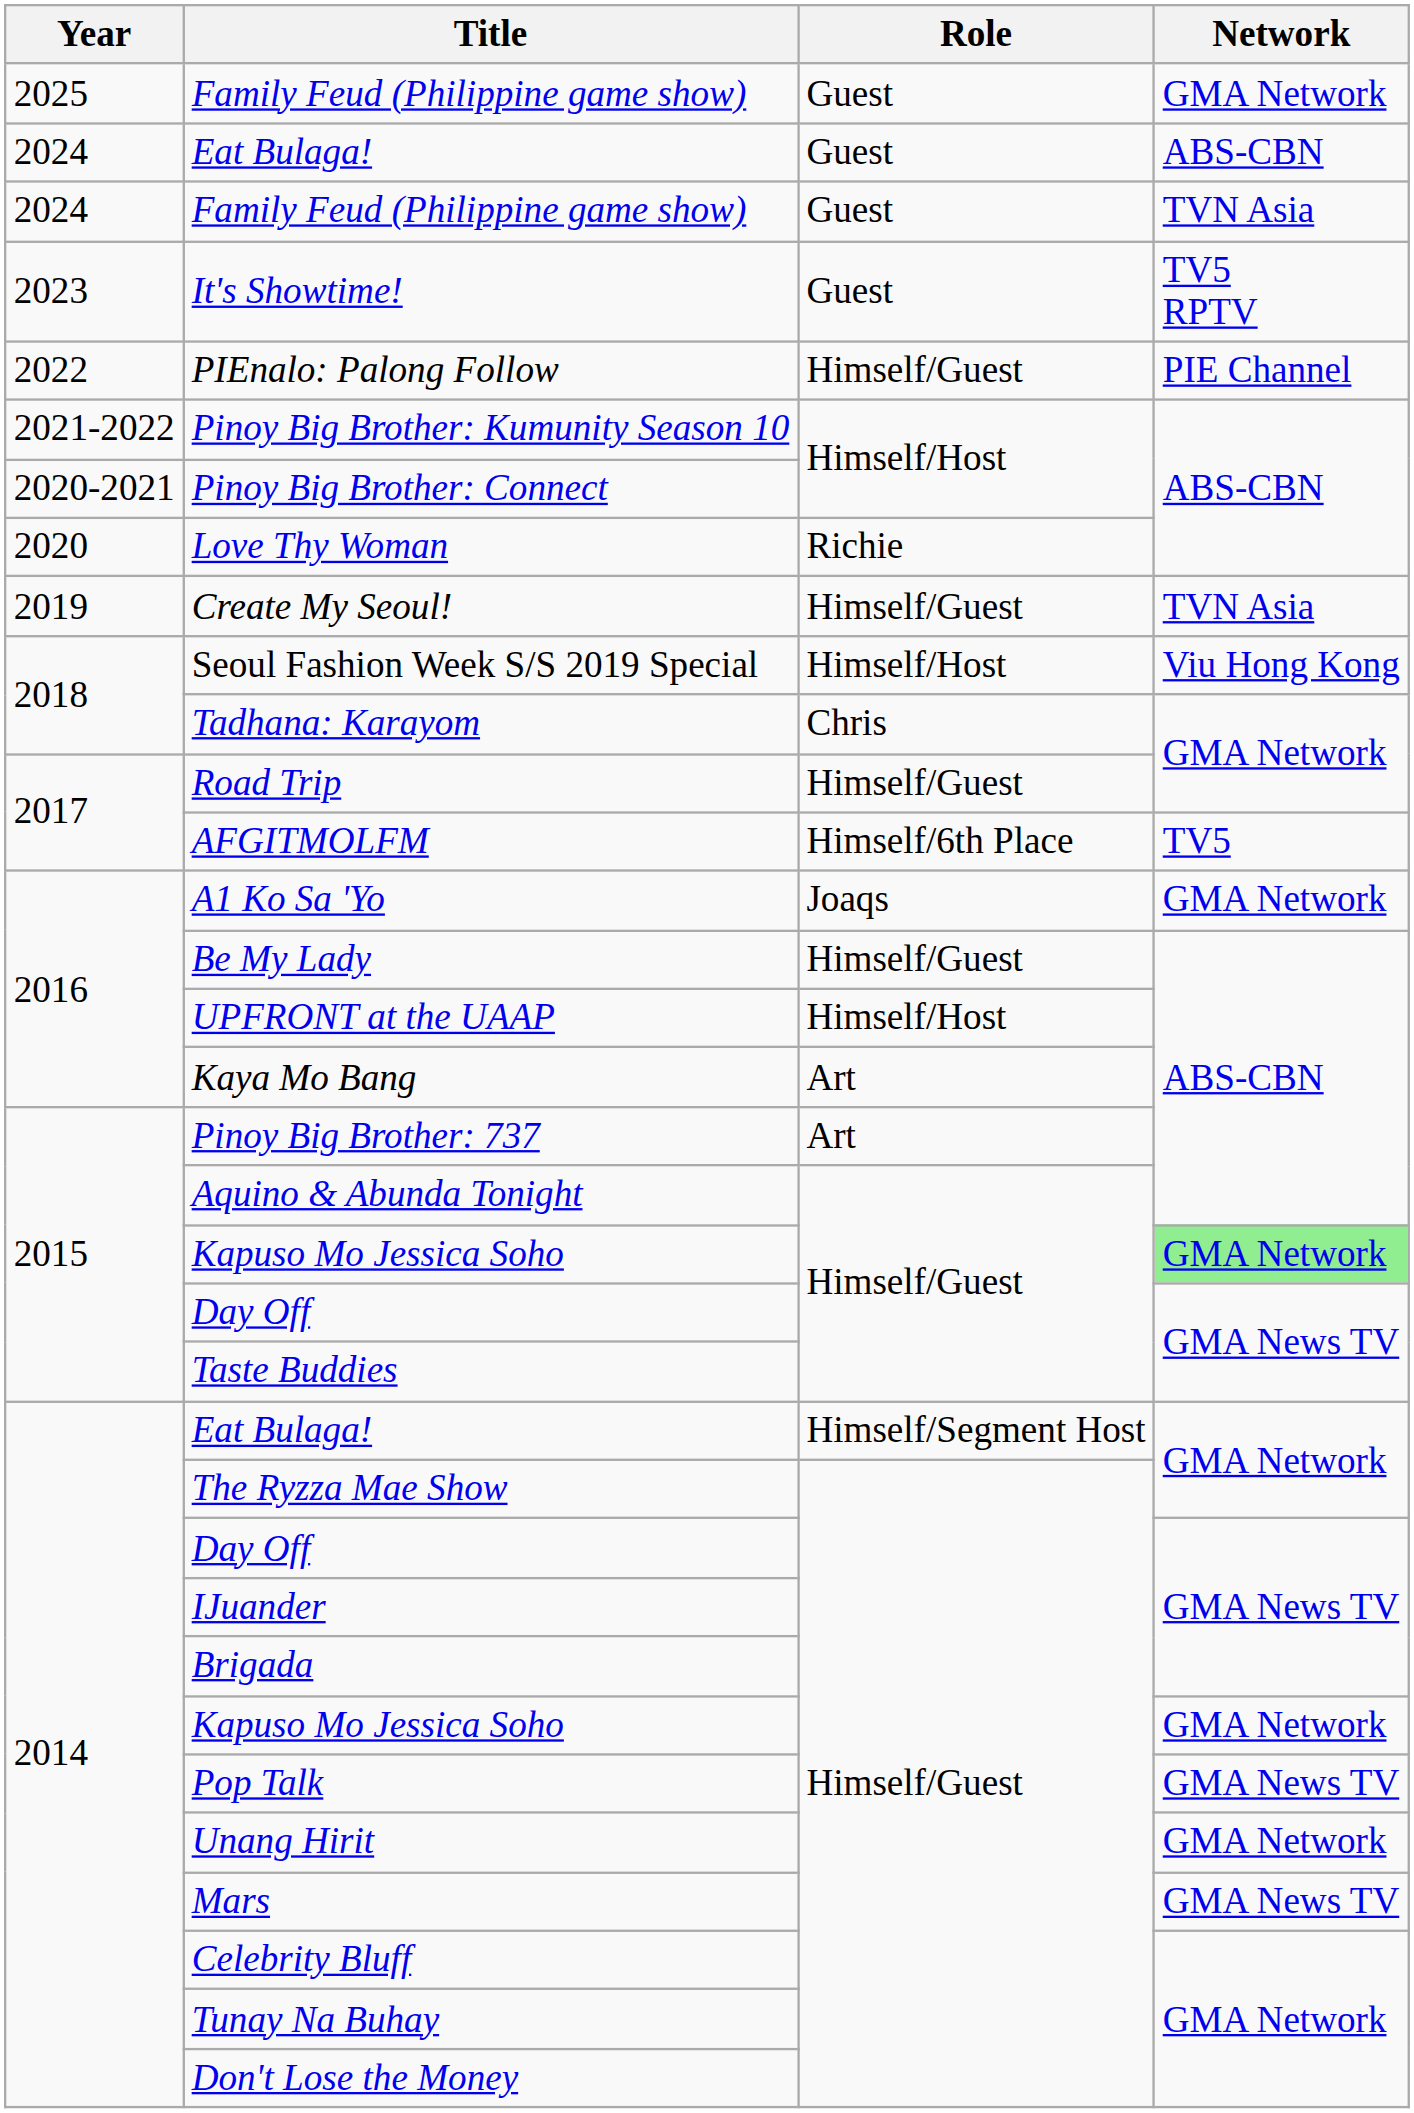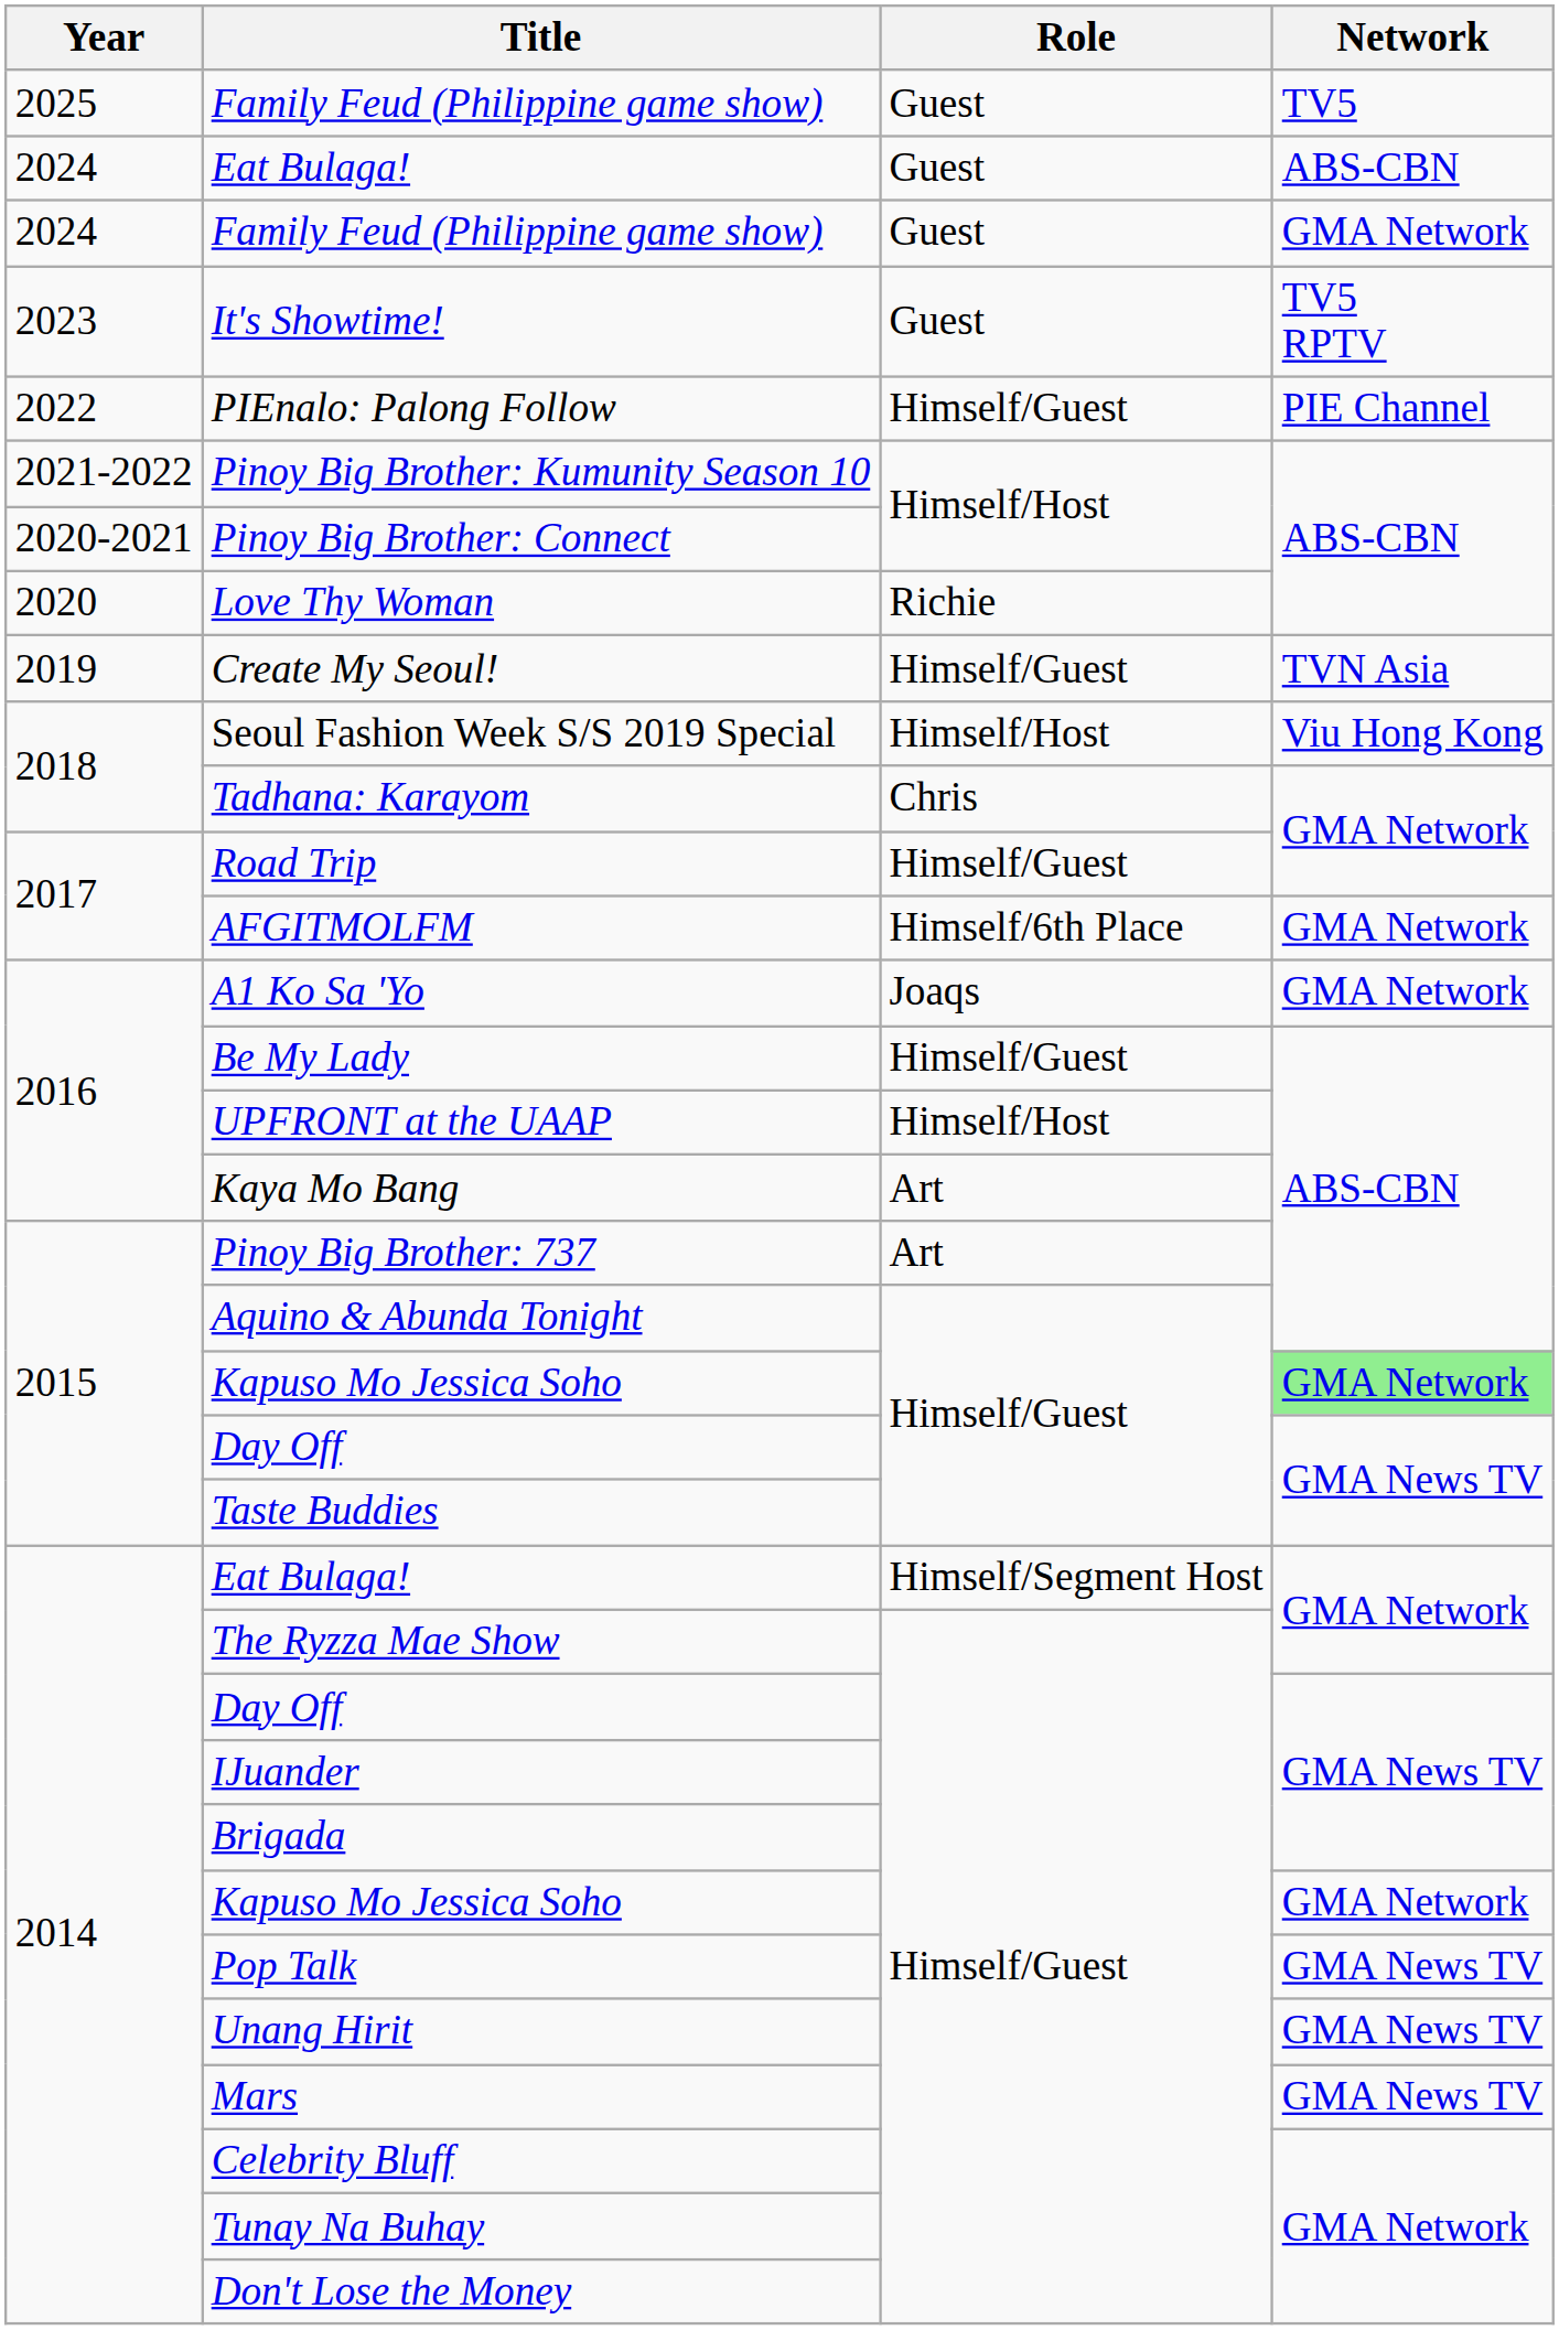 <table class="wikitable">
 <tr>
 <th>Year</th>
 <th>Title</th>
 <th>Role</th>
 <th>Network</th>
 </tr>
 <tr>
 <td>2025</td>
 <td><em><a href='#'>Family Feud (Philippine game show)</a></em></td>
 <td>Guest</td>
-<td><a href='#'>GMA Network</a></td>
+<td><a href='#'>TV5</a></td>
 </tr>
 <tr>
 <td>2024</td>
 <td><em><a href='#'>Eat Bulaga!</a></em></td>
 <td>Guest</td>
 <td><a href='#'>ABS-CBN</a></td>
 </tr>
 <tr>
 <td>2024</td>
 <td><em><a href='#'>Family Feud (Philippine game show)</a></em></td>
 <td>Guest</td>
-<td><a href='#'>TVN Asia</a></td>
+<td><a href='#'>GMA Network</a></td>
 </tr>
 <tr>
 <td>2023</td>
 <td><em><a href='#'>It's Showtime!</a></em></td>
 <td>Guest</td>
 <td><a href='#'>TV5</a> <br> <a href='#'>RPTV</a></td>
 </tr>
 <tr>
 <td>2022</td>
 <td><em>PIEnalo: Palong Follow</em></td>
 <td>Himself/Guest</td>
 <td><a href='#'>PIE Channel</a></td>
 </tr>
 <tr>
 <td>2021-2022</td>
 <td><em><a href='#'>Pinoy Big Brother: Kumunity Season 10</a></em></td>
 <td rowspan="2">Himself/Host</td>
 <td rowspan="3"><a href='#'>ABS-CBN</a></td>
 </tr>
 <tr>
 <td>2020-2021</td>
 <td><em><a href='#'>Pinoy Big Brother: Connect</a></em></td>
 </tr>
 <tr>
 <td>2020</td>
 <td><em><a href='#'>Love Thy Woman</a></em></td>
 <td>Richie</td>
 </tr>
 <tr>
 <td>2019</td>
 <td><em>Create My Seoul!</em></td>
 <td>Himself/Guest</td>
 <td><a href='#'>TVN Asia</a></td>
 </tr>
 <tr>
 <td rowspan="2">2018</td>
 <td>Seoul Fashion Week S/S 2019 Special</td>
 <td>Himself/Host</td>
 <td><a href='#'>Viu Hong Kong</a></td>
 </tr>
 <tr>
 <td><em><a href='#'>Tadhana: Karayom</a></em></td>
 <td>Chris</td>
 <td rowspan= 2><a href='#'>GMA Network</a></td>
 </tr>
 <tr>
 <td rowspan=2>2017</td>
 <td><a href='#'><em>Road Trip</em></a></td>
 <td>Himself/Guest</td>
 </tr>
 <tr>
 <td><em><a href='#'>AFGITMOLFM</a></em></td>
 <td>Himself/6th Place</td>
-<td><a href='#'>TV5</a></td>
+<td><a href='#'>GMA Network</a></td>
 </tr>
 <tr>
 <td rowspan=4>2016</td>
 <td><em><a href='#'>A1 Ko Sa 'Yo</a></em></td>
 <td>Joaqs</td>
 <td><a href='#'>GMA Network</a></td>
 </tr>
 <tr>
 <td><em><a href='#'>Be My Lady</a></em></td>
 <td>Himself/Guest</td>
 <td rowspan= 5><a href='#'>ABS-CBN</a></td>
 </tr>
 <tr>
 <td><em><a href='#'>UPFRONT at the UAAP</a></em></td>
 <td>Himself/Host</td>
 </tr>
 <tr>
 <td><em>Kaya Mo Bang</em></td>
 <td>Art</td>
 </tr>
 <tr>
 <td rowspan=5>2015</td>
 <td><em><a href='#'>Pinoy Big Brother: 737</a></em></td>
 <td>Art</td>
 </tr>
 <tr>
 <td><em><a href='#'>Aquino & Abunda Tonight</a></em></td>
 <td rowspan=4>Himself/Guest</td>
 </tr>
 <tr>
 <td><em><a href='#'>Kapuso Mo Jessica Soho</a></em></td>
 <td style="background: lightgreen;"><a href='#'>GMA Network</a></td>
 </tr>
 <tr>
 <td><em><a href='#'>Day Off</a></em></td>
 <td rowspan=2><a href='#'>GMA News TV</a></td>
 </tr>
 <tr>
 <td><em><a href='#'>Taste Buddies</a></em></td>
 </tr>
 <tr>
 <td rowspan=12>2014</td>
 <td><em><a href='#'>Eat Bulaga!</a></em></td>
 <td>Himself/Segment Host</td>
 <td rowspan="2"><a href='#'>GMA Network</a></td>
 </tr>
 <tr>
 <td><em><a href='#'>The Ryzza Mae Show</a></em></td>
 <td rowspan=11>Himself/Guest</td>
 </tr>
 <tr>
 <td><em><a href='#'>Day Off</a></em></td>
 <td rowspan=3><a href='#'>GMA News TV</a></td>
 </tr>
 <tr>
 <td><em><a href='#'>IJuander</a></em></td>
 </tr>
 <tr>
 <td><em><a href='#'>Brigada</a></em></td>
 </tr>
 <tr>
 <td><em><a href='#'>Kapuso Mo Jessica Soho</a></em></td>
 <td><a href='#'>GMA Network</a></td>
 </tr>
 <tr>
 <td><em><a href='#'>Pop Talk</a></em></td>
 <td><a href='#'>GMA News TV</a></td>
 </tr>
 <tr>
 <td><em><a href='#'>Unang Hirit</a></em></td>
-<td><a href='#'>GMA Network</a></td>
+<td><a href='#'>GMA News TV</a></td>
 </tr>
 <tr>
 <td><em><a href='#'>Mars</a></em></td>
 <td><a href='#'>GMA News TV</a></td>
 </tr>
 <tr>
 <td><em><a href='#'>Celebrity Bluff</a></em></td>
 <td rowspan=3><a href='#'>GMA Network</a></td>
 </tr>
 <tr>
 <td><em><a href='#'>Tunay Na Buhay</a></em></td>
 </tr>
 <tr>
 <td><em><a href='#'>Don't Lose the Money</a></em></td>
 </tr>
 </table>
